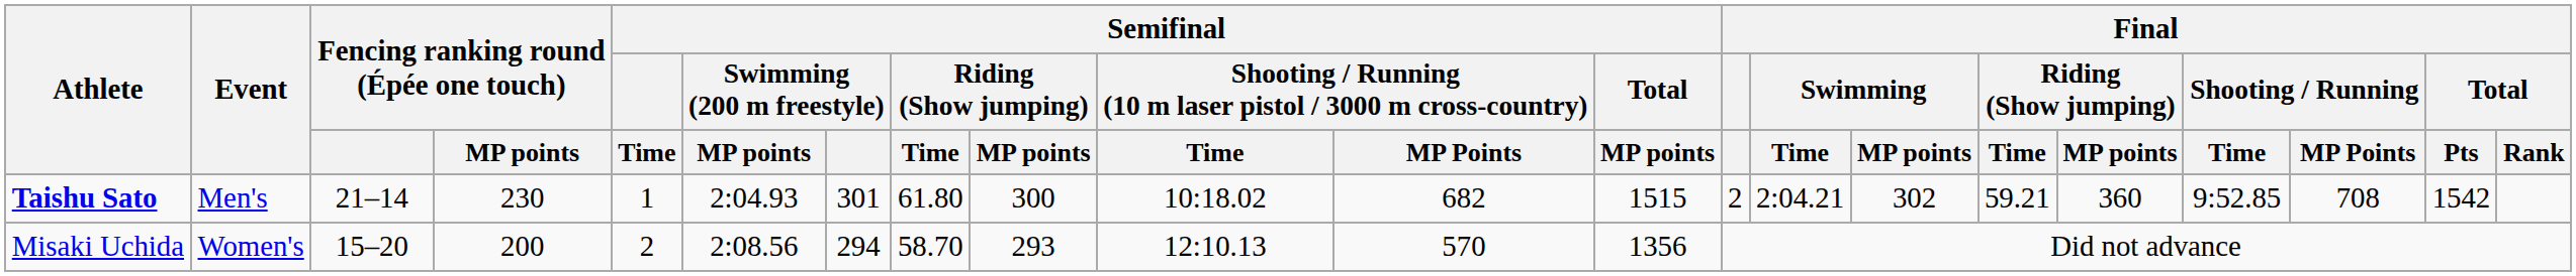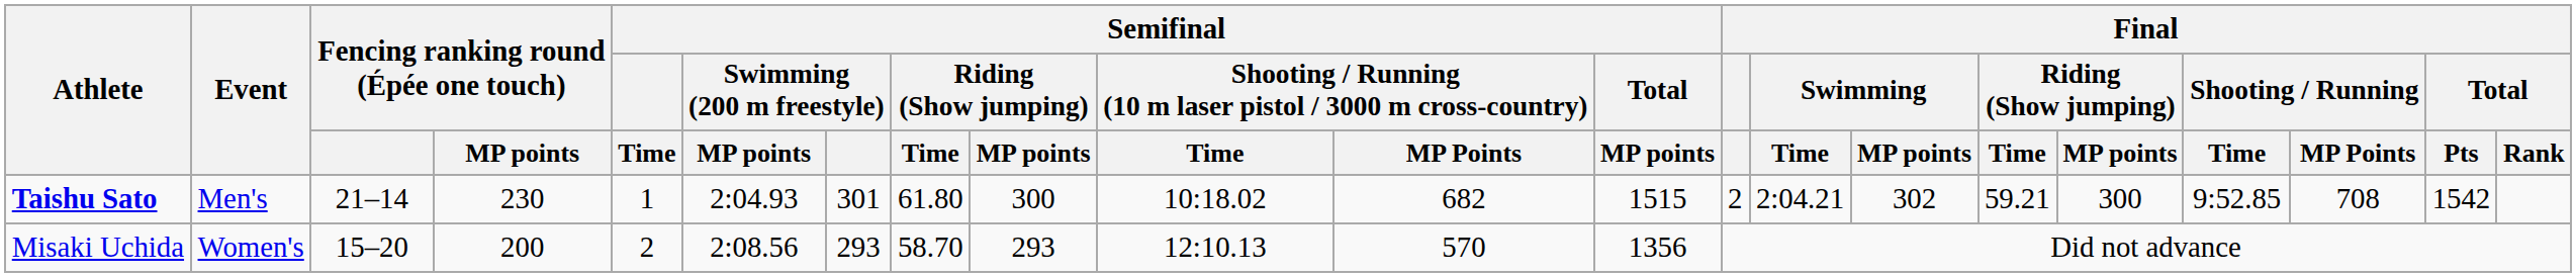 <table class="wikitable" style="font-size:90%;text-align:center">
 <tr>
 <th rowspan="3">Athlete</th>
 <th rowspan="3">Event</th>
 <th colspan="2" rowspan="2">Fencing ranking round<br><span>(Épée one touch)</span></th>
 <th colspan="8">Semifinal</th>
 <th colspan="9">Final</th>
 </tr>
 <tr style="font-size:95%">
 <th></th>
 <th colspan="2">Swimming<br><span>(200 m freestyle)</span></th>
 <th colspan="2">Riding<br><span>(Show jumping)</span></th>
 <th colspan="2">Shooting / Running<br><span>(10 m laser pistol /</span> <span>3000 m cross-country)</span></th>
 <th colspan="1">Total</th>
 <th></th>
 <th colspan="2">Swimming</th>
 <th colspan="2">Riding<br><span>(Show jumping)</span></th>
 <th colspan="2">Shooting / Running</th>
 <th colspan="2">Total</th>
 </tr>
 <tr style="font-size:90%">
 <th></th>
 <th>MP points</th>
 <th>Time</th>
 <th>MP points</th>
 <th></th>
 <th>Time</th>
 <th>MP points</th>
 <th>Time</th>
 <th>MP Points</th>
 <th>MP points</th>
 <th></th>
 <th>Time</th>
 <th>MP points</th>
 <th>Time</th>
 <th>MP points</th>
 <th>Time</th>
 <th>MP Points</th>
 <th>Pts</th>
 <th>Rank</th>
 </tr>
 <tr>
 <td align="left"><strong><a href='#'>Taishu Sato</a></strong></td>
 <td align="left"><a href='#'>Men's</a></td>
 <td>21–14</td>
 <td>230</td>
 <td>1</td>
 <td>2:04.93</td>
 <td>301</td>
 <td>61.80</td>
 <td>300</td>
 <td>10:18.02</td>
 <td>682</td>
 <td>1515</td>
 <td>2</td>
 <td>2:04.21</td>
 <td>302</td>
 <td>59.21</td>
-<td>360</td>
+<td>300</td>
 <td>9:52.85</td>
 <td>708</td>
 <td>1542</td>
 <td></td>
 </tr>
 <tr>
 <td align=left><a href='#'>Misaki Uchida</a></td>
 <td><a href='#'>Women's</a></td>
 <td>15–20</td>
 <td>200</td>
 <td>2</td>
 <td>2:08.56</td>
-<td>294</td>
+<td>293</td>
 <td>58.70</td>
 <td>293</td>
 <td>12:10.13</td>
 <td>570</td>
 <td>1356</td>
 <td colspan="13">Did not advance</td>
 </tr>
 </table>
